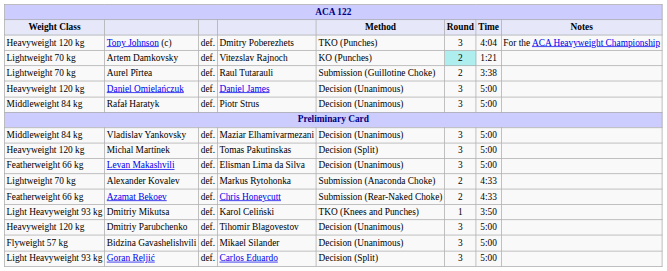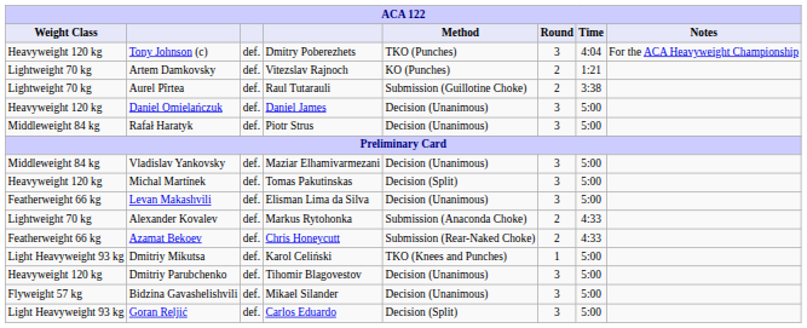 <table class="wikitable" style="font-size: 80%;">
 <tr>
 <th colspan="8" style="background-color: #ccf; color: #000080; text-align: center;"><strong>ACA 122</strong></th>
 </tr>
 <tr>
 <th colspan="1" style="background-color: #E6E8FA; color: #000000; text-align: center;">Weight Class</th>
 <th colspan="1" style="background-color: #E6E8FA; color: #000000; text-align: center;"></th>
 <th colspan="1" style="background-color: #E6E8FA; color: #000000; text-align: center;"></th>
 <th colspan="1" style="background-color: #E6E8FA; color: #000000; text-align: center;"></th>
 <th colspan="1" style="background-color: #E6E8FA; color: #000000; text-align: center;">Method</th>
 <th colspan="1" style="background-color: #E6E8FA; color: #000000; text-align: center;">Round</th>
 <th colspan="1" style="background-color: #E6E8FA; color: #000000; text-align: center;">Time</th>
 <th colspan="1" style="background-color: #E6E8FA; color: #000000; text-align: center;">Notes</th>
 </tr>
 <tr>
 <td>Heavyweight 120 kg</td>
 <td> <a href='#'>Tony Johnson</a> (c)</td>
 <td>def.</td>
 <td> Dmitry Poberezhets</td>
 <td>TKO (Punches)</td>
 <td align=center>3</td>
 <td align=center>4:04</td>
 <td>For the <a href='#'>ACA Heavyweight Championship</a></td>
 </tr>
 <tr>
 <td>Lightweight 70 kg</td>
 <td> Artem Damkovsky</td>
 <td>def.</td>
 <td> Vitezslav Rajnoch</td>
 <td>KO (Punches)</td>
-<td align=center style="background: paleturquoise;">2</td>
+<td align=center>2</td>
 <td align=center>1:21</td>
 <td></td>
 </tr>
 <tr>
 <td>Lightweight 70 kg</td>
 <td> Aurel Pîrtea</td>
 <td>def.</td>
 <td> Raul Tutarauli</td>
 <td>Submission (Guillotine Choke)</td>
 <td align=center>2</td>
 <td align=center>3:38</td>
 <td></td>
 </tr>
 <tr>
 <td>Heavyweight 120 kg</td>
 <td> <a href='#'>Daniel Omielańczuk</a></td>
 <td>def.</td>
 <td> <a href='#'>Daniel James</a></td>
 <td>Decision (Unanimous)</td>
 <td align=center>3</td>
 <td align=center>5:00</td>
 <td></td>
 </tr>
 <tr>
 <td>Middleweight 84 kg</td>
 <td> Rafał Haratyk</td>
 <td>def.</td>
 <td> Piotr Strus</td>
 <td>Decision (Unanimous)</td>
 <td align=center>3</td>
 <td align=center>5:00</td>
 <td></td>
 </tr>
 <tr>
 <th colspan="8" style="background-color: #ccf; color: #000080; text-align: center;"><strong>Preliminary Card</strong></th>
 </tr>
 <tr>
 <td>Middleweight 84 kg</td>
 <td> Vladislav Yankovsky</td>
 <td>def.</td>
 <td> Maziar Elhamivarmezani</td>
 <td>Decision (Unanimous)</td>
 <td align=center>3</td>
 <td align=center>5:00</td>
 <td></td>
 </tr>
 <tr>
 <td>Heavyweight 120 kg</td>
 <td> Michal Martínek</td>
 <td>def.</td>
 <td> Tomas Pakutinskas</td>
 <td>Decision (Split)</td>
 <td align=center>3</td>
 <td align=center>5:00</td>
 <td></td>
 </tr>
 <tr>
 <td>Featherweight 66 kg</td>
 <td> <a href='#'>Levan Makashvili</a></td>
 <td>def.</td>
 <td> Elisman Lima da Silva</td>
 <td>Decision (Unanimous)</td>
 <td align=center>3</td>
 <td align=center>5:00</td>
 <td></td>
 </tr>
 <tr>
 <td>Lightweight 70 kg</td>
 <td> Alexander Kovalev</td>
 <td>def.</td>
 <td> Markus Rytohonka</td>
 <td>Submission (Anaconda Choke)</td>
 <td align=center>2</td>
 <td align=center>4:33</td>
 <td></td>
 </tr>
 <tr>
 <td>Featherweight 66 kg</td>
 <td> <a href='#'>Azamat Bekoev</a></td>
 <td>def.</td>
 <td> <a href='#'>Chris Honeycutt</a></td>
 <td>Submission (Rear-Naked Choke)</td>
 <td align=center>2</td>
 <td align=center>4:33</td>
 <td></td>
 </tr>
 <tr>
 <td>Light Heavyweight 93 kg</td>
 <td> Dmitriy Mikutsa</td>
 <td>def.</td>
 <td> Karol Celiński</td>
 <td>TKO (Knees and Punches)</td>
 <td align=center>1</td>
-<td align=center>3:50</td>
+<td align=center>5:00</td>
 <td></td>
 </tr>
 <tr>
 <td>Heavyweight 120 kg</td>
 <td> Dmitriy Parubchenko</td>
 <td>def.</td>
 <td> Tihomir Blagovestov</td>
 <td>Decision (Unanimous)</td>
 <td align=center>3</td>
 <td align=center>5:00</td>
 <td></td>
 </tr>
 <tr>
 <td>Flyweight 57 kg</td>
 <td> Bidzina Gavashelishvili</td>
 <td>def.</td>
 <td> Mikael Silander</td>
 <td>Decision (Unanimous)</td>
 <td align=center>3</td>
 <td align=center>5:00</td>
 <td></td>
 </tr>
 <tr>
 <td>Light Heavyweight 93 kg</td>
 <td> <a href='#'>Goran Reljić</a></td>
 <td>def.</td>
 <td> <a href='#'>Carlos Eduardo</a></td>
 <td>Decision (Split)</td>
 <td align=center>3</td>
 <td align=center>5:00</td>
 <td></td>
 </tr>
 </table>
